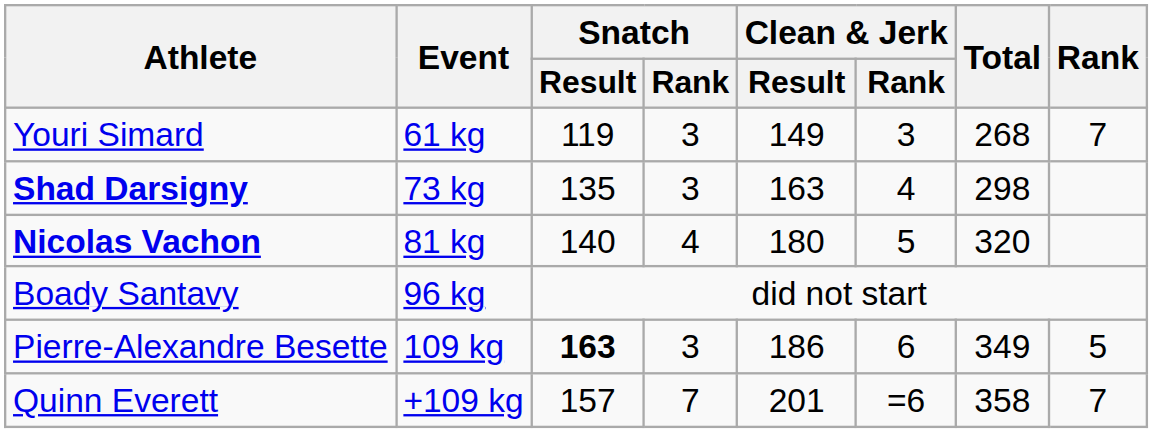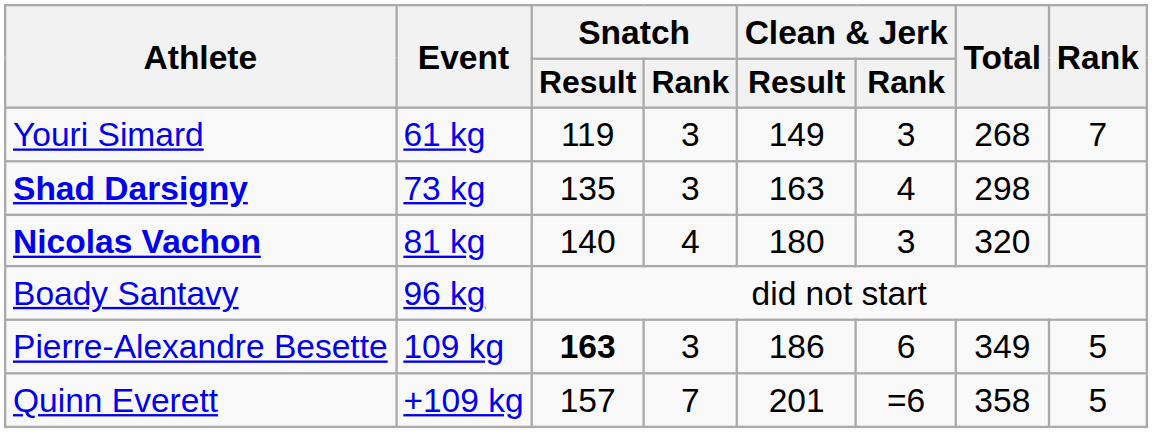 <table class="wikitable" style="font-size:90%">
 <tr>
 <th rowspan=2>Athlete</th>
 <th rowspan=2>Event</th>
 <th colspan="2">Snatch</th>
 <th colspan="2">Clean & Jerk</th>
 <th rowspan="2">Total</th>
 <th rowspan="2">Rank</th>
 </tr>
 <tr style="font-size:95%">
 <th>Result</th>
 <th>Rank</th>
 <th>Result</th>
 <th>Rank</th>
 </tr>
 <tr align=center>
 <td align=left><a href='#'>Youri Simard</a></td>
 <td align=left><a href='#'>61 kg</a></td>
 <td>119</td>
 <td>3</td>
 <td>149</td>
 <td>3</td>
 <td>268</td>
 <td>7</td>
 </tr>
 <tr align=center>
 <td align=left><strong><a href='#'>Shad Darsigny</a></strong></td>
 <td align=left><a href='#'>73 kg</a></td>
 <td>135</td>
 <td>3</td>
 <td>163</td>
 <td>4</td>
 <td>298</td>
 <td></td>
 </tr>
 <tr align=center>
 <td align=left><strong><a href='#'>Nicolas Vachon</a></strong></td>
 <td align=left><a href='#'>81 kg</a></td>
 <td>140</td>
 <td>4</td>
 <td>180</td>
-<td>5</td>
+<td>3</td>
 <td>320</td>
 <td></td>
 </tr>
 <tr align=center>
 <td align=left><a href='#'>Boady Santavy</a></td>
 <td align=left><a href='#'>96 kg</a></td>
 <td colspan=6>did not start</td>
 </tr>
 <tr align=center>
 <td align=left><a href='#'>Pierre-Alexandre Besette</a></td>
 <td align=left><a href='#'>109 kg</a></td>
 <td><strong>163</strong></td>
 <td>3</td>
 <td>186</td>
 <td>6</td>
 <td>349</td>
 <td>5</td>
 </tr>
 <tr align=center>
 <td align=left><a href='#'>Quinn Everett</a></td>
 <td align=left><a href='#'>+109 kg</a></td>
 <td>157</td>
 <td>7</td>
 <td>201</td>
 <td>=6</td>
 <td>358</td>
-<td>7</td>
+<td>5</td>
 </tr>
 </table>
